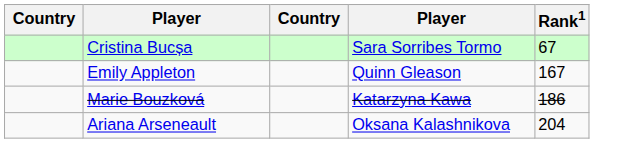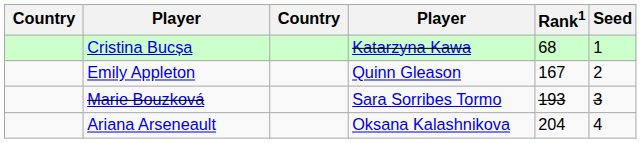 <table class="sortable wikitable">
 <tr>
 <th width="70">Country</th>
 <th width="175">Player</th>
 <th width="70">Country</th>
 <th width="175">Player</th>
 <th>Rank<sup>1</sup></th>
+<th>Seed</th>
 </tr>
 <tr style="background:#cfc;">
 <td></td>
 <td><a href='#'>Cristina Bucșa</a></td>
 <td></td>
-<td><a href='#'>Sara Sorribes Tormo</a></td>
-<td>67</td>
+<td><s><a href='#'>Katarzyna Kawa</a></s></td>
+<td>68</td>
+<td>1</td>
 </tr>
 <tr>
 <td></td>
 <td><a href='#'>Emily Appleton</a></td>
 <td></td>
 <td><a href='#'>Quinn Gleason</a></td>
 <td>167</td>
+<td>2</td>
 </tr>
 <tr>
 <td><s></s></td>
 <td><s><a href='#'>Marie Bouzková</a></s></td>
 <td><s></s></td>
-<td><s><a href='#'>Katarzyna Kawa</a></s></td>
-<td><s>186</s></td>
+<td><a href='#'>Sara Sorribes Tormo</a></td>
+<td><s>193</s></td>
+<td><s>3</s></td>
 </tr>
 <tr>
 <td></td>
 <td><a href='#'>Ariana Arseneault</a></td>
 <td></td>
 <td><a href='#'>Oksana Kalashnikova</a></td>
 <td>204</td>
+<td>4</td>
 </tr>
 </table>
